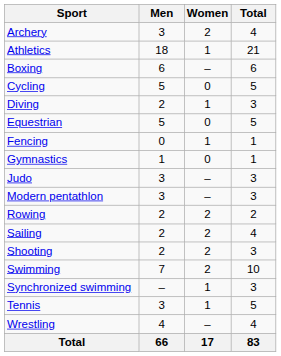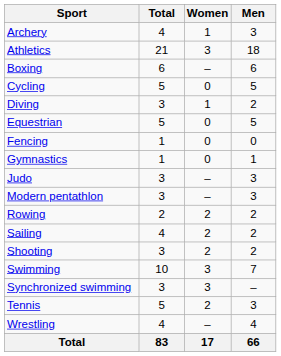 <table class="wikitable sortable" style="text-align:center;">
 <tr>
 <th width=180>Sport</th>
+<th width=55>Total</th>
+<th width=55>Women</th>
 <th width=55>Men</th>
-<th width=55>Women</th>
-<th width=55>Total</th>
 </tr>
 <tr>
 <td align=left><a href='#'>Archery</a></td>
+<td>4</td>
+<td>1</td>
 <td>3</td>
-<td>2</td>
-<td>4</td>
 </tr>
 <tr>
 <td align=left><a href='#'>Athletics</a></td>
+<td>21</td>
+<td>3</td>
 <td>18</td>
-<td>1</td>
-<td>21</td>
 </tr>
 <tr>
 <td align=left><a href='#'>Boxing</a></td>
 <td>6</td>
 <td>–</td>
 <td>6</td>
 </tr>
 <tr>
 <td align=left><a href='#'>Cycling</a></td>
 <td>5</td>
 <td>0</td>
 <td>5</td>
 </tr>
 <tr>
 <td align=left><a href='#'>Diving</a></td>
+<td>3</td>
+<td>1</td>
 <td>2</td>
-<td>1</td>
-<td>3</td>
 </tr>
 <tr>
 <td align=left><a href='#'>Equestrian</a></td>
 <td>5</td>
 <td>0</td>
 <td>5</td>
 </tr>
 <tr>
 <td align=left><a href='#'>Fencing</a></td>
+<td>1</td>
 <td>0</td>
-<td>1</td>
-<td>1</td>
+<td>0</td>
 </tr>
 <tr>
 <td align=left><a href='#'>Gymnastics</a></td>
 <td>1</td>
 <td>0</td>
 <td>1</td>
 </tr>
 <tr>
 <td align=left><a href='#'>Judo</a></td>
 <td>3</td>
 <td>–</td>
 <td>3</td>
 </tr>
 <tr>
 <td align=left><a href='#'>Modern pentathlon</a></td>
 <td>3</td>
 <td>–</td>
 <td>3</td>
 </tr>
 <tr>
 <td align=left><a href='#'>Rowing</a></td>
 <td>2</td>
 <td>2</td>
 <td>2</td>
 </tr>
 <tr>
 <td align=left><a href='#'>Sailing</a></td>
+<td>4</td>
 <td>2</td>
 <td>2</td>
-<td>4</td>
 </tr>
 <tr>
 <td align=left><a href='#'>Shooting</a></td>
+<td>3</td>
 <td>2</td>
 <td>2</td>
-<td>3</td>
 </tr>
 <tr>
 <td align=left><a href='#'>Swimming</a></td>
+<td>10</td>
+<td>3</td>
 <td>7</td>
-<td>2</td>
-<td>10</td>
 </tr>
 <tr>
 <td align=left><a href='#'>Synchronized swimming</a></td>
+<td>3</td>
+<td>3</td>
 <td>–</td>
-<td>1</td>
-<td>3</td>
 </tr>
 <tr>
 <td align=left><a href='#'>Tennis</a></td>
+<td>5</td>
+<td>2</td>
 <td>3</td>
-<td>1</td>
-<td>5</td>
 </tr>
 <tr>
 <td align=left><a href='#'>Wrestling</a></td>
 <td>4</td>
 <td>–</td>
 <td>4</td>
 </tr>
 <tr>
 <th>Total</th>
+<th>83</th>
+<th>17</th>
 <th>66</th>
-<th>17</th>
-<th>83</th>
 </tr>
 </table>
